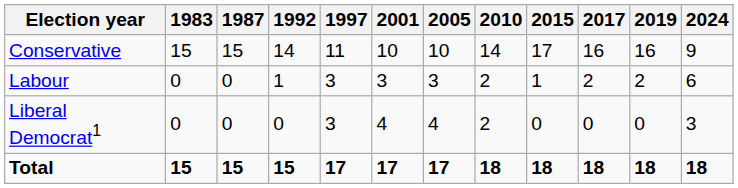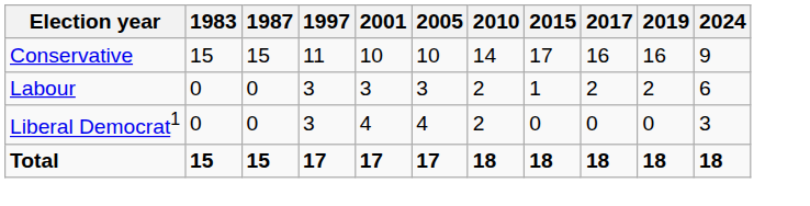 <table class="wikitable">
 <tr>
 <th>Election year</th>
 <th>1983</th>
 <th>1987</th>
-<th>1992</th>
 <th>1997</th>
 <th>2001</th>
 <th>2005</th>
 <th>2010</th>
 <th>2015</th>
 <th>2017</th>
 <th>2019</th>
 <th>2024</th>
 </tr>
 <tr>
 <td><a href='#'>Conservative</a></td>
 <td>15</td>
 <td>15</td>
-<td>14</td>
 <td>11</td>
 <td>10</td>
 <td>10</td>
 <td>14</td>
 <td>17</td>
 <td>16</td>
 <td>16</td>
 <td>9</td>
 </tr>
 <tr>
 <td><a href='#'>Labour</a></td>
 <td>0</td>
 <td>0</td>
-<td>1</td>
 <td>3</td>
 <td>3</td>
 <td>3</td>
 <td>2</td>
 <td>1</td>
 <td>2</td>
 <td>2</td>
 <td>6</td>
 </tr>
 <tr>
 <td><a href='#'>Liberal Democrat</a><sup>1</sup></td>
-<td>0</td>
 <td>0</td>
 <td>0</td>
 <td>3</td>
 <td>4</td>
 <td>4</td>
 <td>2</td>
 <td>0</td>
 <td>0</td>
 <td>0</td>
 <td>3</td>
 </tr>
 <tr>
 <td><strong>Total</strong></td>
 <td><strong>15</strong></td>
 <td><strong>15</strong></td>
-<td><strong>15</strong></td>
 <td><strong>17</strong></td>
 <td><strong>17</strong></td>
 <td><strong>17</strong></td>
 <td><strong>18</strong></td>
 <td><strong>18</strong></td>
 <td><strong>18</strong></td>
 <td><strong>18</strong></td>
 <td><strong>18</strong></td>
 </tr>
 </table>
